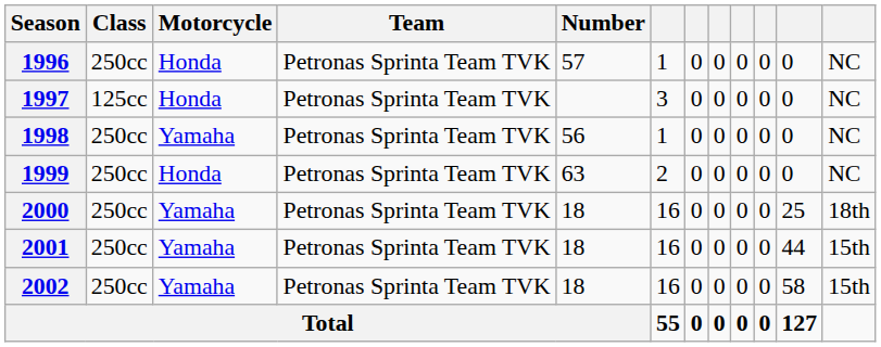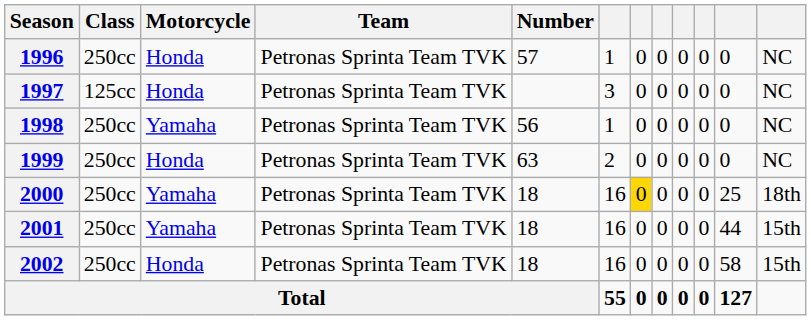 <table class="wikitable" style="font-size:100%; text-align:left">
 <tr>
 <th>Season</th>
 <th>Class</th>
 <th>Motorcycle</th>
 <th>Team</th>
 <th>Number</th>
 <th></th>
 <th></th>
 <th></th>
 <th></th>
 <th></th>
 <th></th>
 <th></th>
 </tr>
 <tr>
 <th><a href='#'>1996</a></th>
 <td>250cc</td>
 <td><a href='#'>Honda</a></td>
 <td>Petronas Sprinta Team TVK</td>
 <td>57</td>
 <td>1</td>
 <td>0</td>
 <td>0</td>
 <td>0</td>
 <td>0</td>
 <td>0</td>
 <td>NC</td>
 </tr>
 <tr>
 <th><a href='#'>1997</a></th>
 <td>125cc</td>
 <td><a href='#'>Honda</a></td>
 <td>Petronas Sprinta Team TVK</td>
 <td></td>
 <td>3</td>
 <td>0</td>
 <td>0</td>
 <td>0</td>
 <td>0</td>
 <td>0</td>
 <td>NC</td>
 </tr>
 <tr>
 <th><a href='#'>1998</a></th>
 <td>250cc</td>
 <td><a href='#'>Yamaha</a></td>
 <td>Petronas Sprinta Team TVK</td>
 <td>56</td>
 <td>1</td>
 <td>0</td>
 <td>0</td>
 <td>0</td>
 <td>0</td>
 <td>0</td>
 <td>NC</td>
 </tr>
 <tr>
 <th><a href='#'>1999</a></th>
 <td>250cc</td>
 <td><a href='#'>Honda</a></td>
 <td>Petronas Sprinta Team TVK</td>
 <td>63</td>
 <td>2</td>
 <td>0</td>
 <td>0</td>
 <td>0</td>
 <td>0</td>
 <td>0</td>
 <td>NC</td>
 </tr>
 <tr>
 <th><a href='#'>2000</a></th>
 <td>250cc</td>
 <td><a href='#'>Yamaha</a></td>
 <td>Petronas Sprinta Team TVK</td>
 <td>18</td>
 <td>16</td>
-<td>0</td>
+<td style="background: gold;">0</td>
 <td>0</td>
 <td>0</td>
 <td>0</td>
 <td>25</td>
 <td>18th</td>
 </tr>
 <tr>
 <th><a href='#'>2001</a></th>
 <td>250cc</td>
 <td><a href='#'>Yamaha</a></td>
 <td>Petronas Sprinta Team TVK</td>
 <td>18</td>
 <td>16</td>
 <td>0</td>
 <td>0</td>
 <td>0</td>
 <td>0</td>
 <td>44</td>
 <td>15th</td>
 </tr>
 <tr>
 <th><a href='#'>2002</a></th>
 <td>250cc</td>
-<td><a href='#'>Yamaha</a></td>
+<td><a href='#'>Honda</a></td>
 <td>Petronas Sprinta Team TVK</td>
 <td>18</td>
 <td>16</td>
 <td>0</td>
 <td>0</td>
 <td>0</td>
 <td>0</td>
 <td>58</td>
 <td>15th</td>
 </tr>
 <tr>
 <th colspan=5>Total</th>
 <td><strong>55</strong></td>
 <td><strong>0</strong></td>
 <td><strong>0</strong></td>
 <td><strong>0</strong></td>
 <td><strong>0</strong></td>
 <td><strong>127</strong></td>
 <td></td>
 </tr>
 </table>
